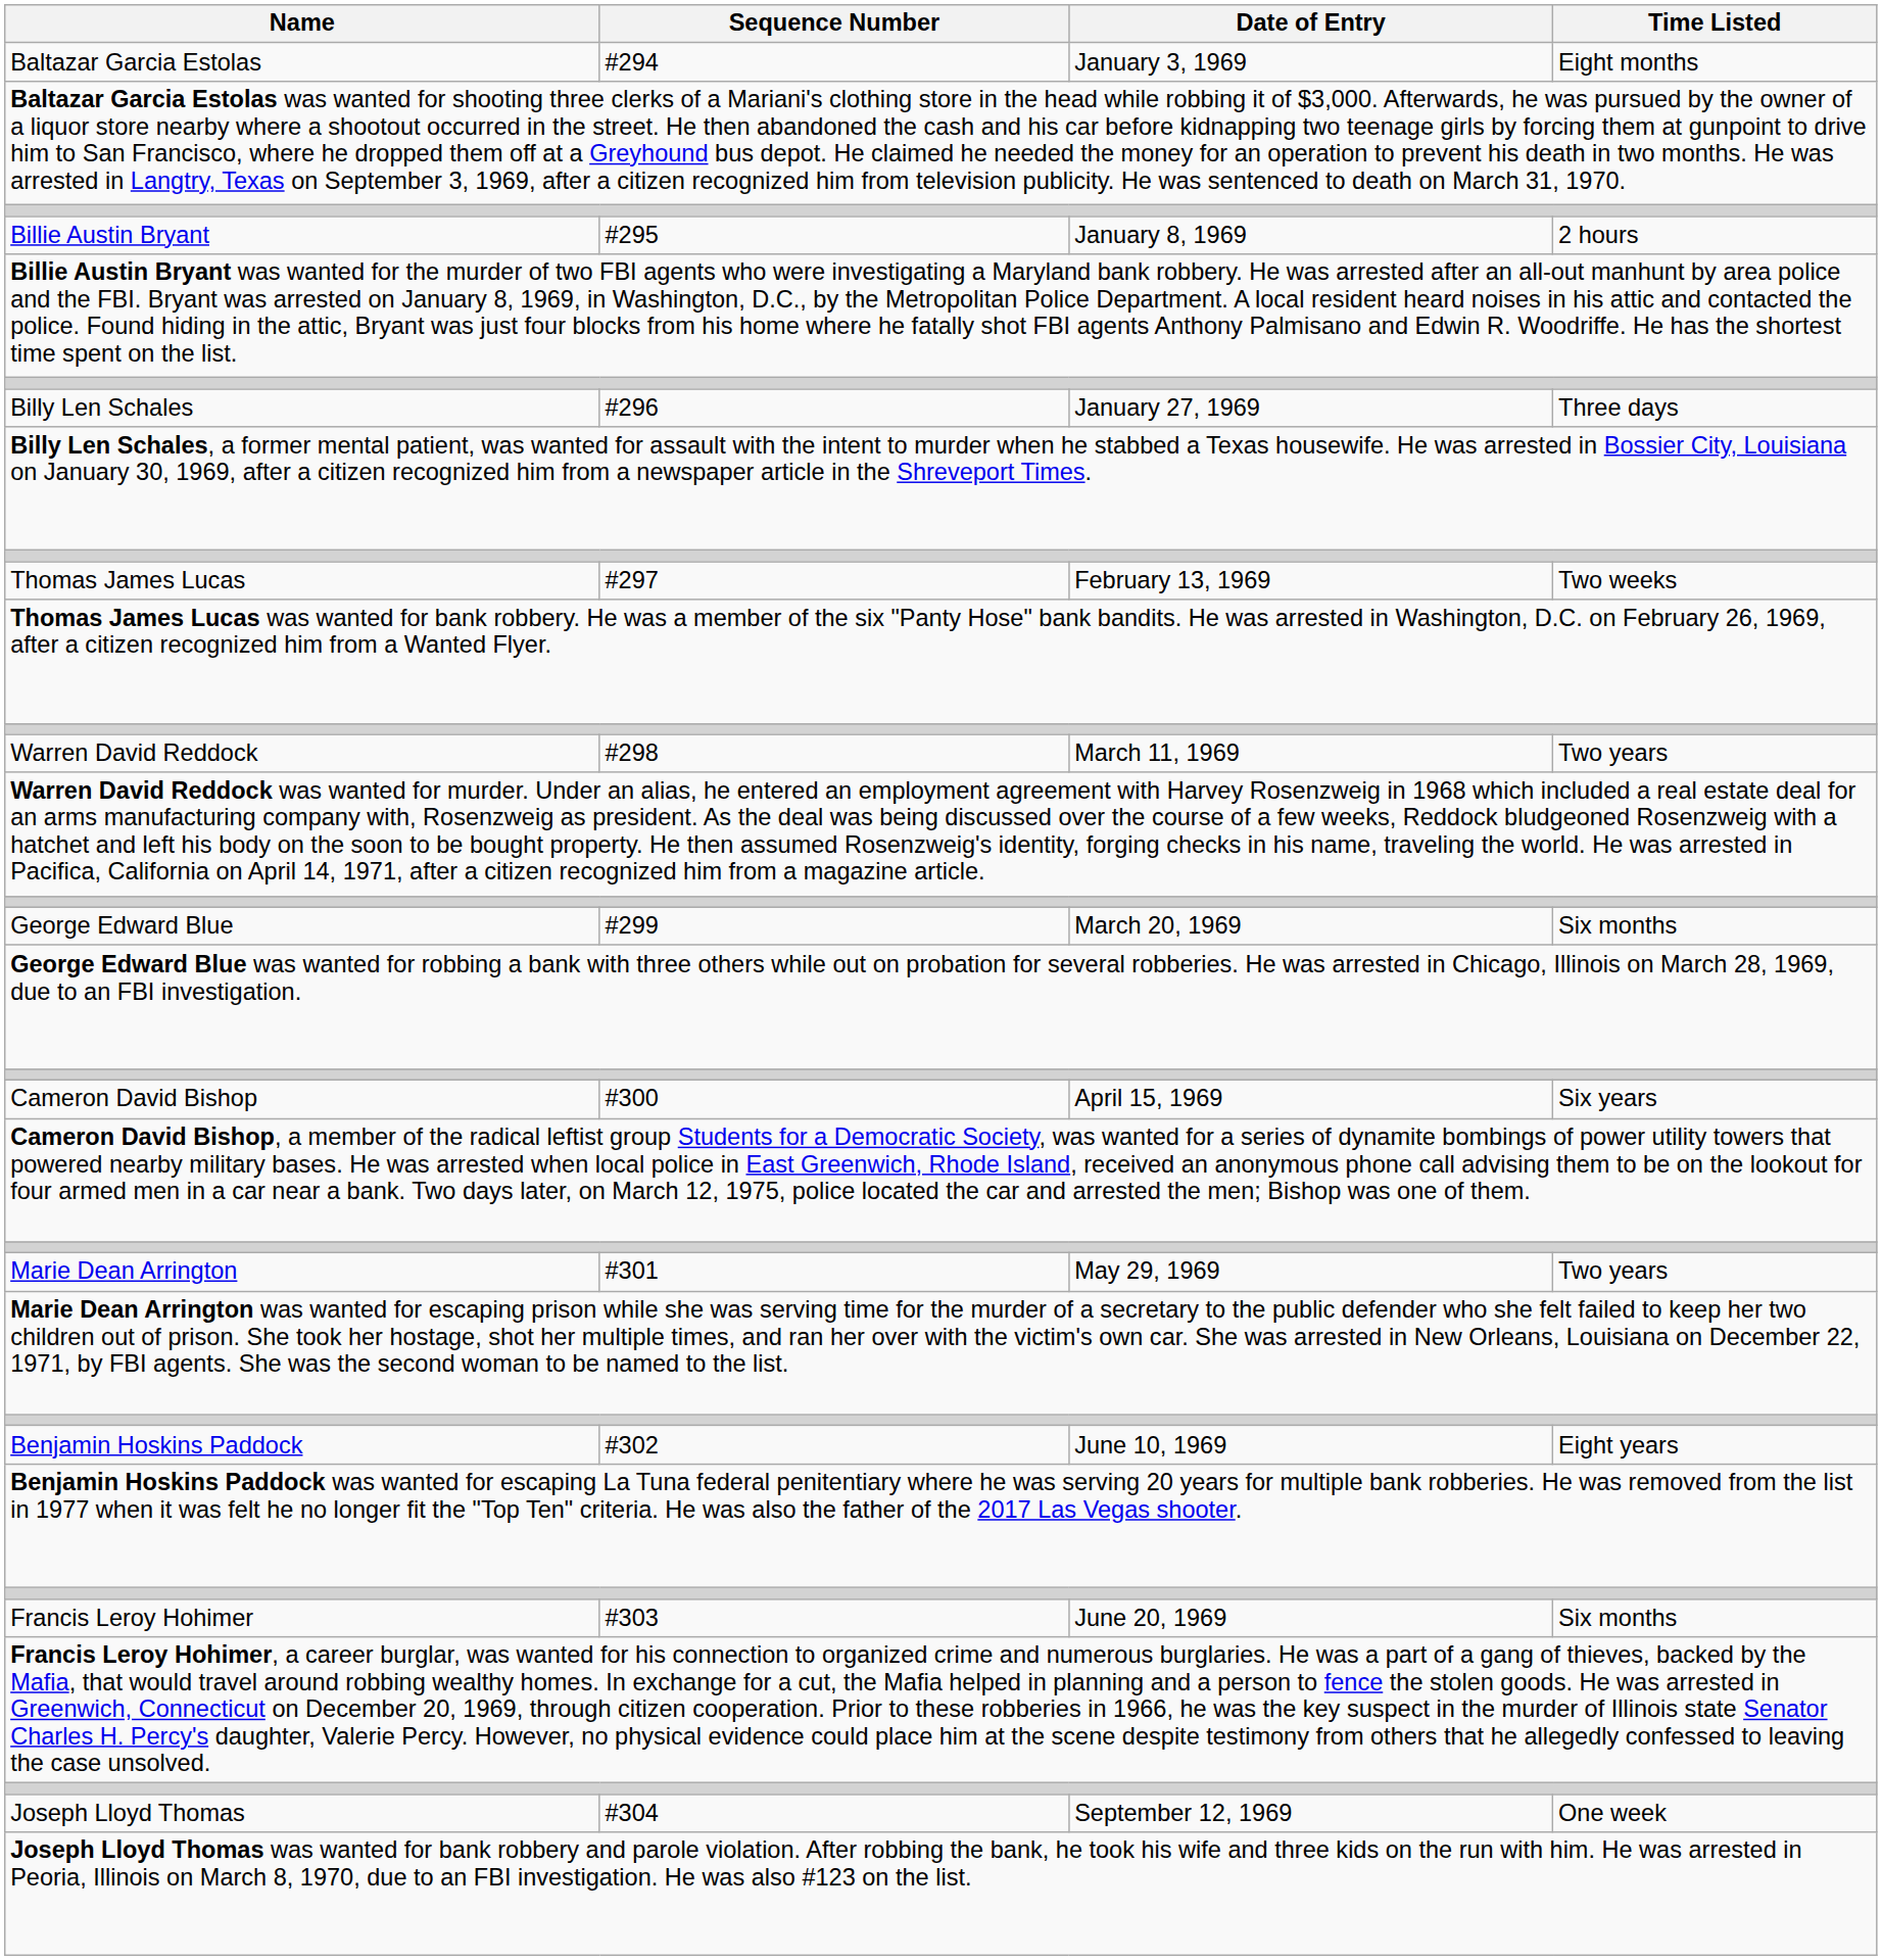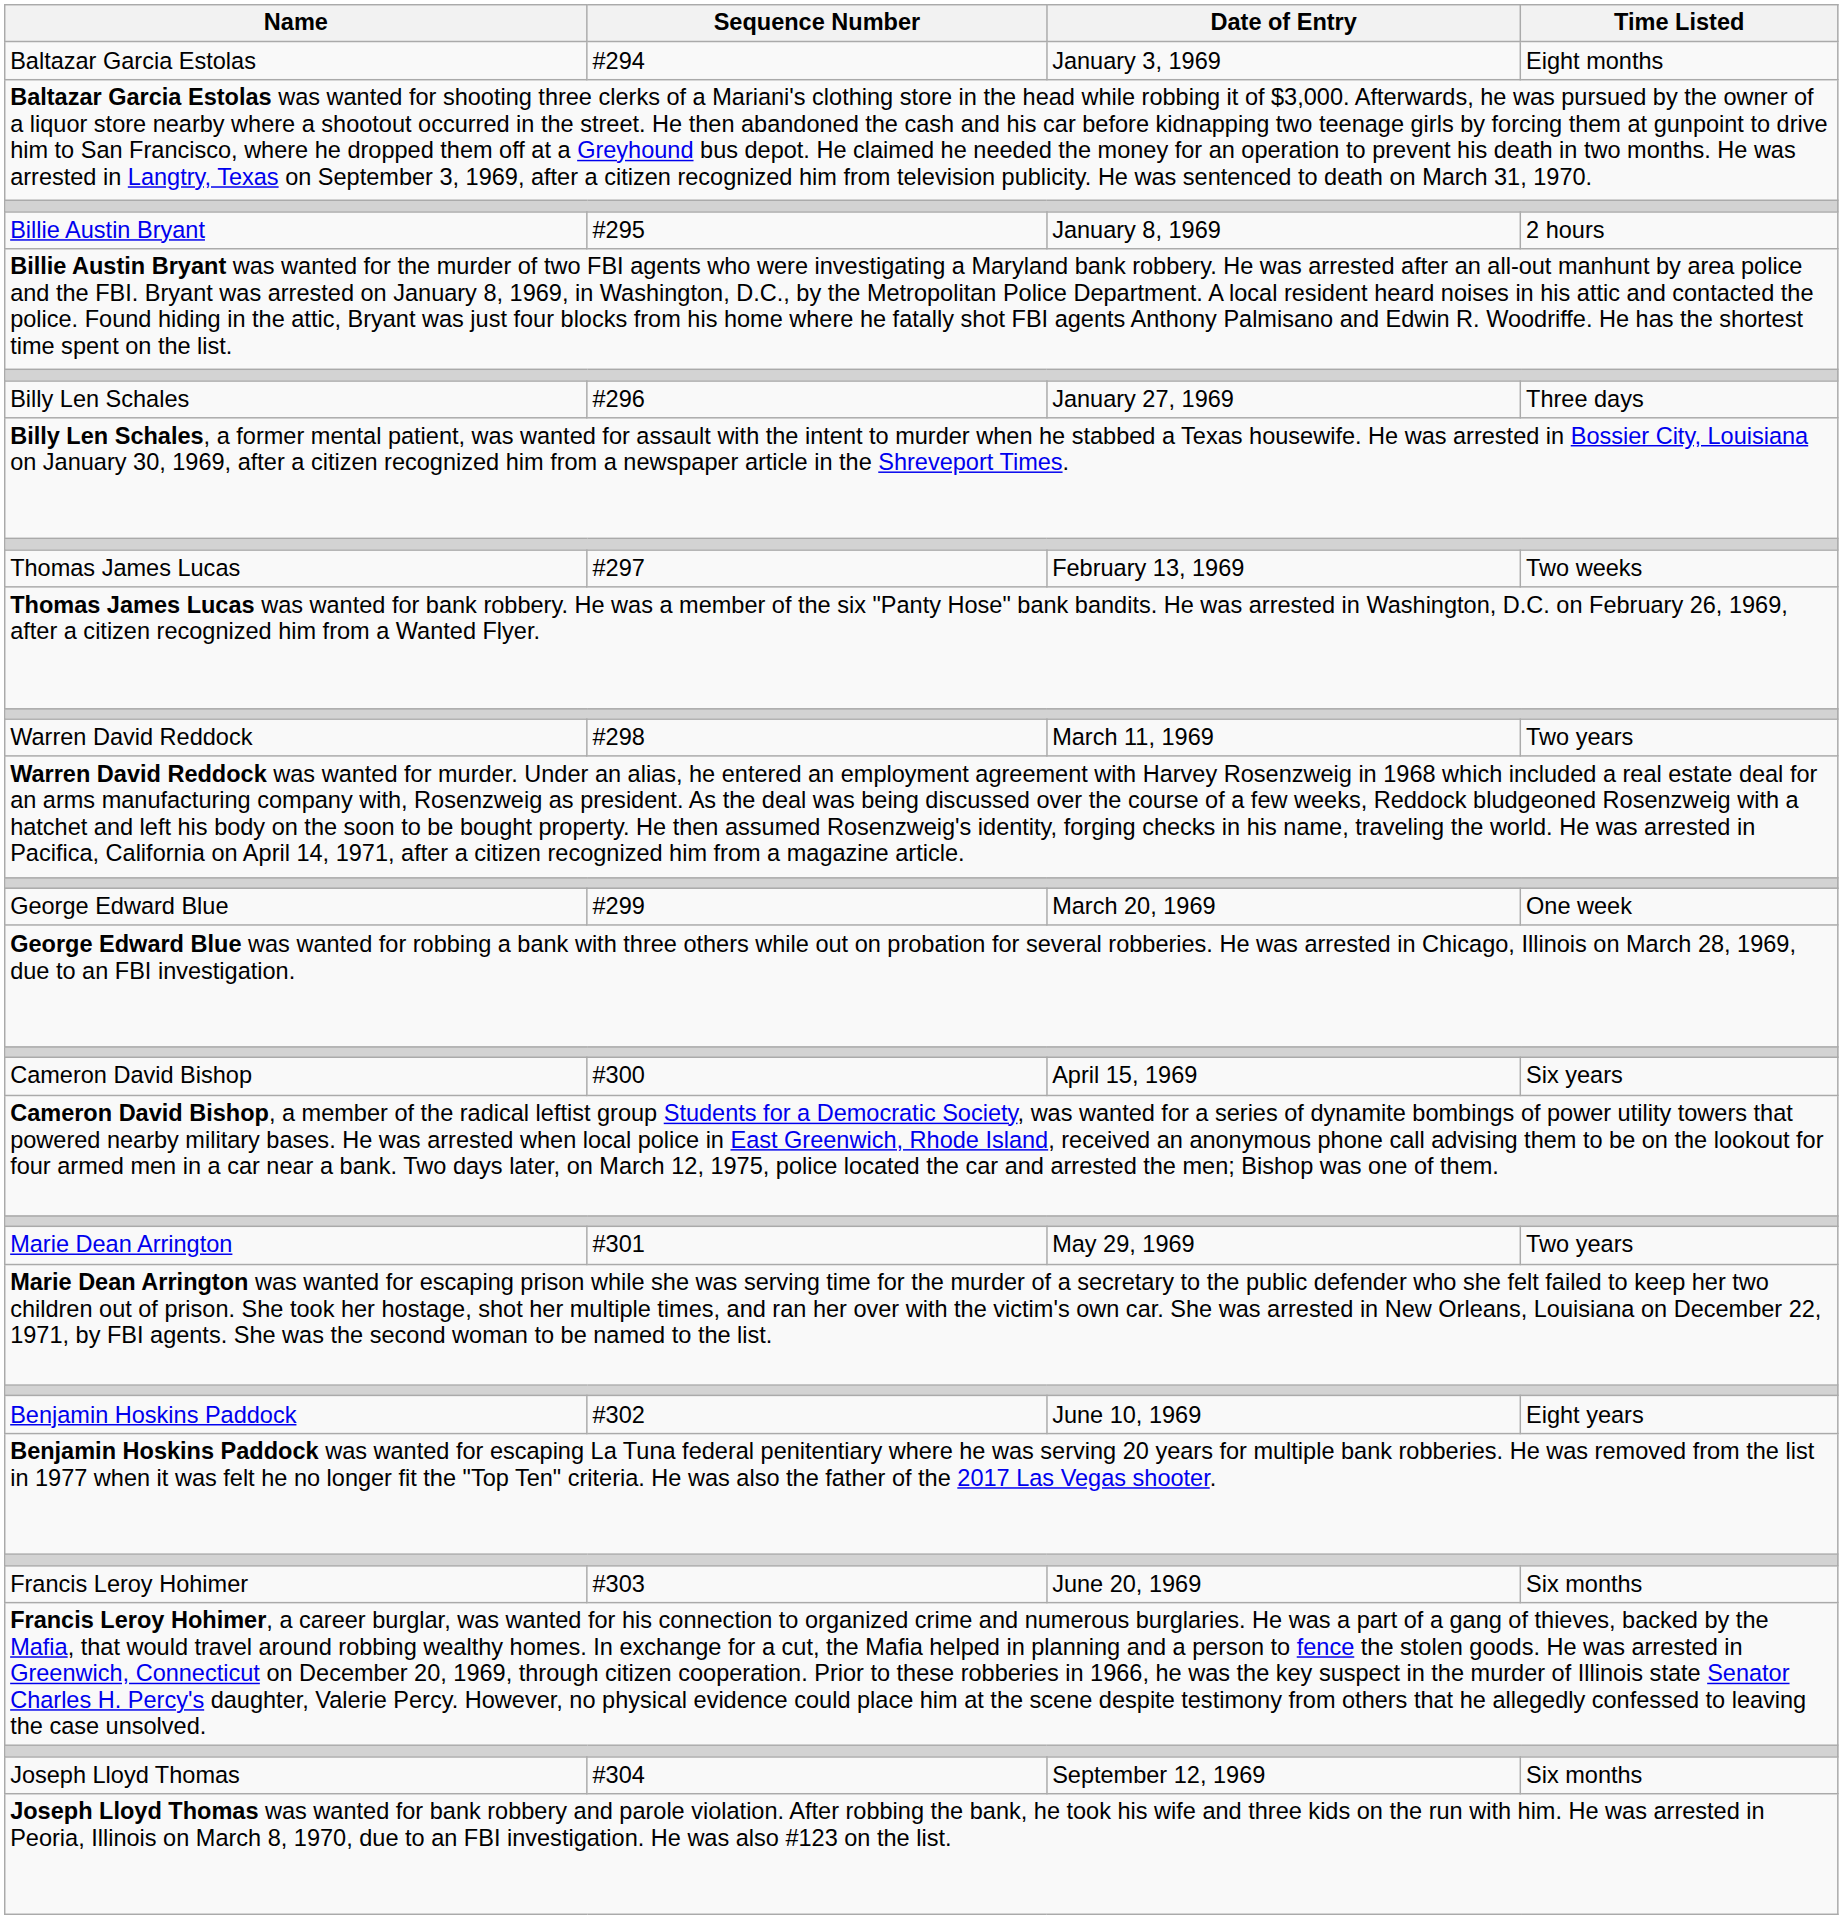 <table class="wikitable">
 <tr>
 <th>Name</th>
 <th>Sequence Number</th>
 <th>Date of Entry</th>
 <th>Time Listed</th>
 </tr>
 <tr>
 <td height="10">Baltazar Garcia Estolas</td>
 <td>#294</td>
 <td>January 3, 1969</td>
 <td>Eight months</td>
 </tr>
 <tr>
 <td colspan="4" height="75" valign="top"><strong>Baltazar Garcia Estolas</strong> was wanted for shooting three clerks of a Mariani's clothing store in the head while robbing it of $3,000. Afterwards, he was pursued by the owner of a liquor store nearby where a shootout occurred in the street. He then abandoned the cash and his car before kidnapping two teenage girls by forcing them at gunpoint to drive him to San Francisco, where he dropped them off at a <a href='#'>Greyhound</a> bus depot. He claimed he needed the money for an operation to prevent his death in two months. He was arrested in <a href='#'>Langtry, Texas</a> on September 3, 1969, after a citizen recognized him from television publicity. He was sentenced to death on March 31, 1970.</td>
 </tr>
 <tr>
 <td colspan="4" style="background-color:lightgrey;"></td>
 </tr>
 <tr>
 <td height="10"><a href='#'>Billie Austin Bryant</a></td>
 <td>#295</td>
 <td>January 8, 1969</td>
 <td>2 hours</td>
 </tr>
 <tr>
 <td colspan="4" height="75" valign="top"><strong>Billie Austin Bryant</strong> was wanted for the murder of two FBI agents who were investigating a Maryland bank robbery. He was arrested after an all-out manhunt by area police and the FBI. Bryant was arrested on January 8, 1969, in Washington, D.C., by the Metropolitan Police Department. A local resident heard noises in his attic and contacted the police. Found hiding in the attic, Bryant was just four blocks from his home where he fatally shot FBI agents Anthony Palmisano and Edwin R. Woodriffe. He has the shortest time spent on the list.</td>
 </tr>
 <tr>
 <td colspan="4" style="background-color:lightgrey;"></td>
 </tr>
 <tr>
 <td height="10">Billy Len Schales</td>
 <td>#296</td>
 <td>January 27, 1969</td>
 <td>Three days</td>
 </tr>
 <tr>
 <td colspan="4" height="75" valign="top"><strong>Billy Len Schales</strong>, a former mental patient, was wanted for assault with the intent to murder when he stabbed a Texas housewife. He was arrested in <a href='#'>Bossier City, Louisiana</a> on January 30, 1969, after a citizen recognized him from a newspaper article in the <a href='#'>Shreveport Times</a>.</td>
 </tr>
 <tr>
 <td colspan="4" style="background-color:lightgrey;"></td>
 </tr>
 <tr>
 <td height="10">Thomas James Lucas</td>
 <td>#297</td>
 <td>February 13, 1969</td>
 <td>Two weeks</td>
 </tr>
 <tr>
 <td colspan="4" height="75" valign="top"><strong>Thomas James Lucas</strong> was wanted for bank robbery. He was a member of the six "Panty Hose" bank bandits. He was arrested in Washington, D.C. on February 26, 1969, after a citizen recognized him from a Wanted Flyer.</td>
 </tr>
 <tr>
 <td colspan="4" style="background-color:lightgrey;"></td>
 </tr>
 <tr>
 <td height="10">Warren David Reddock</td>
 <td>#298</td>
 <td>March 11, 1969</td>
 <td>Two years</td>
 </tr>
 <tr>
 <td colspan="4" height="75" valign="top"><strong>Warren David Reddock</strong> was wanted for murder. Under an alias, he entered an employment agreement with Harvey Rosenzweig in 1968 which included a real estate deal for an arms manufacturing company with, Rosenzweig as president. As the deal was being discussed over the course of a few weeks, Reddock bludgeoned Rosenzweig with a hatchet and left his body on the soon to be bought property. He then assumed Rosenzweig's identity, forging checks in his name, traveling the world. He was arrested in Pacifica, California on April 14, 1971, after a citizen recognized him from a magazine article.</td>
 </tr>
 <tr>
 <td colspan="4" style="background-color:lightgrey;"></td>
 </tr>
 <tr>
 <td height="10">George Edward Blue</td>
 <td>#299</td>
 <td>March 20, 1969</td>
-<td>Six months</td>
+<td>One week</td>
 </tr>
 <tr>
 <td colspan="4" height="75" valign="top"><strong>George Edward Blue</strong> was wanted for robbing a bank with three others while out on probation for several robberies. He was arrested in Chicago, Illinois on March 28, 1969, due to an FBI investigation.</td>
 </tr>
 <tr>
 <td colspan="4" style="background-color:lightgrey;"></td>
 </tr>
 <tr>
 <td height="10">Cameron David Bishop</td>
 <td>#300</td>
 <td>April 15, 1969</td>
 <td>Six years</td>
 </tr>
 <tr>
 <td colspan="4" height="75" valign="top"><strong>Cameron David Bishop</strong>, a member of the radical leftist group <a href='#'>Students for a Democratic Society</a>, was wanted for a series of dynamite bombings of power utility towers that powered nearby military bases. He was arrested when local police in <a href='#'>East Greenwich, Rhode Island</a>, received an anonymous phone call advising them to be on the lookout for four armed men in a car near a bank. Two days later, on March 12, 1975, police located the car and arrested the men; Bishop was one of them.</td>
 </tr>
 <tr>
 <td colspan="4" style="background-color:lightgrey;"></td>
 </tr>
 <tr>
 <td height="10"><a href='#'>Marie Dean Arrington</a></td>
 <td>#301</td>
 <td>May 29, 1969</td>
 <td>Two years</td>
 </tr>
 <tr>
 <td colspan="4" height="75" valign="top"><strong>Marie Dean Arrington</strong> was wanted for escaping prison while she was serving time for the murder of a secretary to the public defender who she felt failed to keep her two children out of prison. She took her hostage, shot her multiple times, and ran her over with the victim's own car. She was arrested in New Orleans, Louisiana on December 22, 1971, by FBI agents. She was the second woman to be named to the list.</td>
 </tr>
 <tr>
 <td colspan="4" style="background-color:lightgrey;"></td>
 </tr>
 <tr>
 <td height="10"><a href='#'>Benjamin Hoskins Paddock</a></td>
 <td>#302</td>
 <td>June 10, 1969</td>
 <td>Eight years</td>
 </tr>
 <tr>
 <td colspan="4" height="75" valign="top"><strong>Benjamin Hoskins Paddock</strong> was wanted for escaping La Tuna federal penitentiary where he was serving 20 years for multiple bank robberies. He was removed from the list in 1977 when it was felt he no longer fit the "Top Ten" criteria. He was also the father of the <a href='#'>2017 Las Vegas shooter</a>.</td>
 </tr>
 <tr>
 <td colspan="4" style="background-color:lightgrey;"></td>
 </tr>
 <tr>
 <td height="10">Francis Leroy Hohimer</td>
 <td>#303</td>
 <td>June 20, 1969</td>
 <td>Six months</td>
 </tr>
 <tr>
 <td colspan="4" height="75" valign="top"><strong>Francis Leroy Hohimer</strong>, a career burglar, was wanted for his connection to organized crime and numerous burglaries. He was a part of a gang of thieves, backed by the <a href='#'>Mafia</a>, that would travel around robbing wealthy homes. In exchange for a cut, the Mafia helped in planning and a person to <a href='#'>fence</a> the stolen goods. He was arrested in <a href='#'>Greenwich, Connecticut</a> on December 20, 1969, through citizen cooperation. Prior to these robberies in 1966, he was the key suspect in the murder of Illinois state <a href='#'>Senator Charles H. Percy's</a> daughter, Valerie Percy. However, no physical evidence could place him at the scene despite testimony from others that he allegedly confessed to leaving the case unsolved.</td>
 </tr>
 <tr>
 <td colspan="4" style="background-color:lightgrey;"></td>
 </tr>
 <tr>
 <td height="10">Joseph Lloyd Thomas</td>
 <td>#304</td>
 <td>September 12, 1969</td>
-<td>One week</td>
+<td>Six months</td>
 </tr>
 <tr>
 <td colspan="4" height="75" valign="top"><strong>Joseph Lloyd Thomas</strong> was wanted for bank robbery and parole violation. After robbing the bank, he took his wife and three kids on the run with him. He was arrested in Peoria, Illinois on March 8, 1970, due to an FBI investigation. He was also #123 on the list.</td>
 </tr>
 </table>
